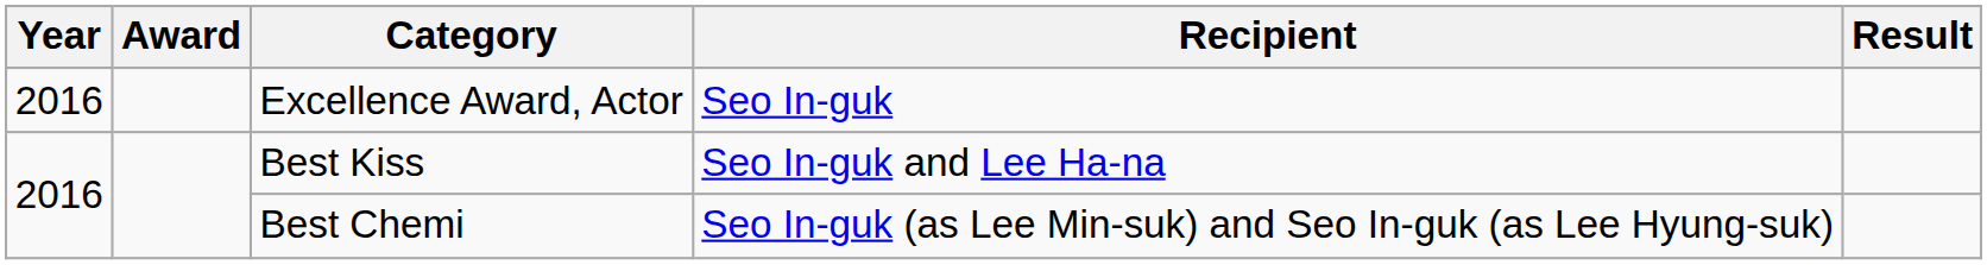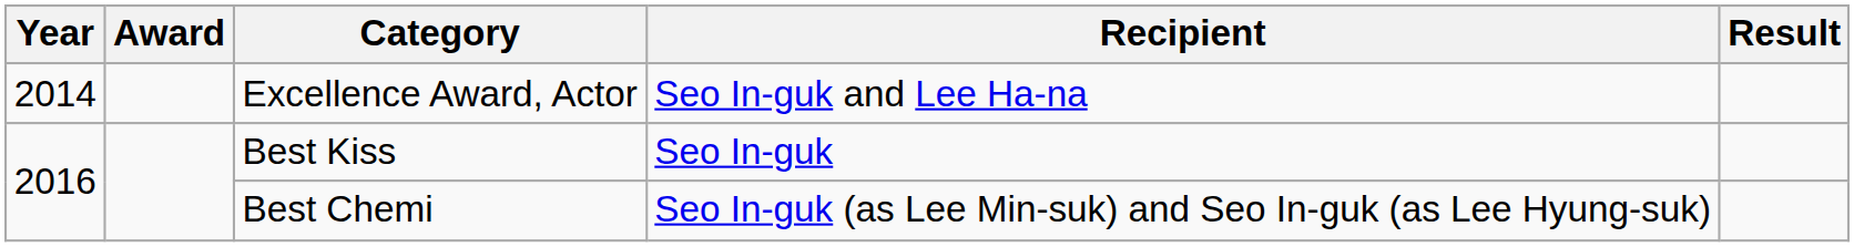 <table class="wikitable">
 <tr>
 <th>Year</th>
 <th>Award</th>
 <th>Category</th>
 <th>Recipient</th>
 <th>Result</th>
 </tr>
 <tr>
-<td>2016</td>
+<td>2014</td>
 <td></td>
 <td>Excellence Award, Actor</td>
-<td><a href='#'>Seo In-guk</a></td>
+<td><a href='#'>Seo In-guk</a> and <a href='#'>Lee Ha-na</a></td>
 <td></td>
 </tr>
 <tr>
 <td rowspan="2">2016</td>
 <td rowspan="2"></td>
 <td>Best Kiss</td>
-<td><a href='#'>Seo In-guk</a> and <a href='#'>Lee Ha-na</a></td>
+<td><a href='#'>Seo In-guk</a></td>
 <td></td>
 </tr>
 <tr>
 <td>Best Chemi</td>
 <td><a href='#'>Seo In-guk</a> (as Lee Min-suk) and Seo In-guk (as Lee Hyung-suk)</td>
 <td></td>
 </tr>
 </table>
